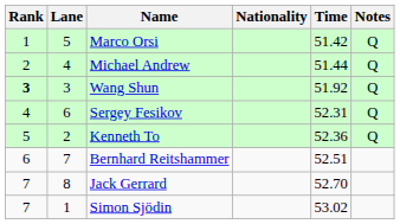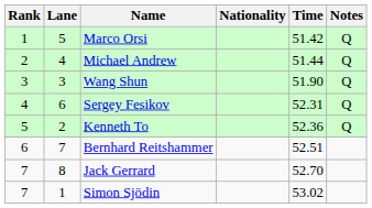 <table class="wikitable sortable" style="text-align:center">
 <tr>
 <th>Rank</th>
 <th>Lane</th>
 <th>Name</th>
 <th>Nationality</th>
 <th>Time</th>
 <th>Notes</th>
 </tr>
 <tr bgcolor=ccffcc>
 <td>1</td>
 <td>5</td>
 <td align=left><a href='#'>Marco Orsi</a></td>
 <td align=left></td>
 <td>51.42</td>
 <td>Q</td>
 </tr>
 <tr bgcolor=ccffcc>
 <td>2</td>
 <td>4</td>
 <td align=left><a href='#'>Michael Andrew</a></td>
 <td align=left></td>
 <td>51.44</td>
 <td>Q</td>
 </tr>
 <tr bgcolor=ccffcc>
-<td><strong>3</strong></td>
+<td>3</td>
 <td>3</td>
 <td align=left><a href='#'>Wang Shun</a></td>
 <td align=left></td>
-<td>51.92</td>
+<td>51.90</td>
 <td>Q</td>
 </tr>
 <tr bgcolor=ccffcc>
 <td>4</td>
 <td>6</td>
 <td align=left><a href='#'>Sergey Fesikov</a></td>
 <td align=left></td>
 <td>52.31</td>
 <td>Q</td>
 </tr>
 <tr bgcolor=ccffcc>
 <td>5</td>
 <td>2</td>
 <td align=left><a href='#'>Kenneth To</a></td>
 <td align=left></td>
 <td>52.36</td>
 <td>Q</td>
 </tr>
 <tr>
 <td>6</td>
 <td>7</td>
 <td align=left><a href='#'>Bernhard Reitshammer</a></td>
 <td align=left></td>
 <td>52.51</td>
 <td></td>
 </tr>
 <tr>
 <td>7</td>
 <td>8</td>
 <td align=left><a href='#'>Jack Gerrard</a></td>
 <td align=left></td>
 <td>52.70</td>
 <td></td>
 </tr>
 <tr>
 <td>7</td>
 <td>1</td>
 <td align=left><a href='#'>Simon Sjödin</a></td>
 <td align=left></td>
 <td>53.02</td>
 <td></td>
 </tr>
 </table>
